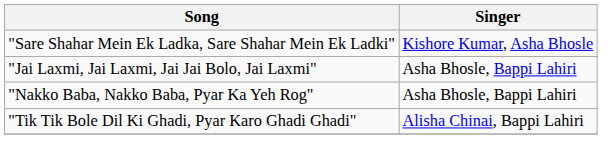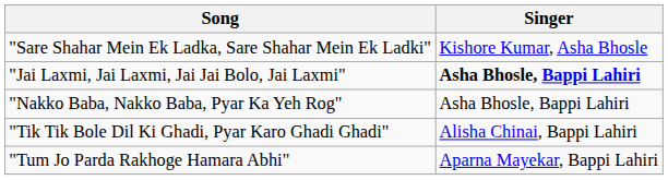 <table class="wikitable">
 <tr>
 <th>Song</th>
 <th>Singer</th>
 </tr>
 <tr>
 <td>"Sare Shahar Mein Ek Ladka, Sare Shahar Mein Ek Ladki"</td>
 <td><a href='#'>Kishore Kumar</a>, <a href='#'>Asha Bhosle</a></td>
 </tr>
 <tr>
 <td>"Jai Laxmi, Jai Laxmi, Jai Jai Bolo, Jai Laxmi"</td>
-<td>Asha Bhosle, <a href='#'>Bappi Lahiri</a></td>
+<td><strong>Asha Bhosle, <a href='#'>Bappi Lahiri</a></strong></td>
 </tr>
 <tr>
 <td>"Nakko Baba, Nakko Baba, Pyar Ka Yeh Rog"</td>
 <td>Asha Bhosle, Bappi Lahiri</td>
 </tr>
 <tr>
 <td>"Tik Tik Bole Dil Ki Ghadi, Pyar Karo Ghadi Ghadi"</td>
 <td><a href='#'>Alisha Chinai</a>, Bappi Lahiri</td>
 </tr>
 <tr>
+<td>"Tum Jo Parda Rakhoge Hamara Abhi"</td>
+<td><a href='#'>Aparna Mayekar</a>, Bappi Lahiri</td>
+</tr>
+<tr>
 </tr>
 </table>
